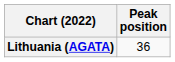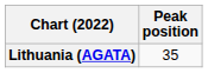 <table class="wikitable plainrowheaders" style="text-align:center">
 <tr>
 <th scope="col">Chart (2022)</th>
 <th scope="col">Peak<br>position</th>
 </tr>
 <tr>
 <th scope="row">Lithuania (<a href='#'>AGATA</a>)</th>
-<td>36</td>
+<td>35</td>
 </tr>
 </table>
